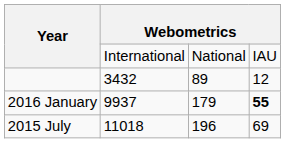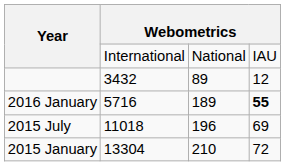 <table class="wikitable">
 <tr>
 <th rowspan="2">Year</th>
 <th colspan="3"><br>Webometrics</th>
 </tr>
 <tr>
 <td>International</td>
 <td>National</td>
 <td>IAU</td>
 </tr>
 <tr>
 <td></td>
 <td>3432</td>
 <td>89</td>
 <td>12</td>
 </tr>
 <tr>
 <td>2016 January</td>
-<td>9937</td>
-<td>179</td>
+<td>5716</td>
+<td>189</td>
 <td><strong>55</strong></td>
 </tr>
 <tr>
 <td>2015 July</td>
 <td>11018</td>
 <td>196</td>
 <td>69</td>
 </tr>
+<tr>
+<td>2015 January</td>
+<td>13304</td>
+<td>210</td>
+<td>72</td>
+</tr>
 </table>
